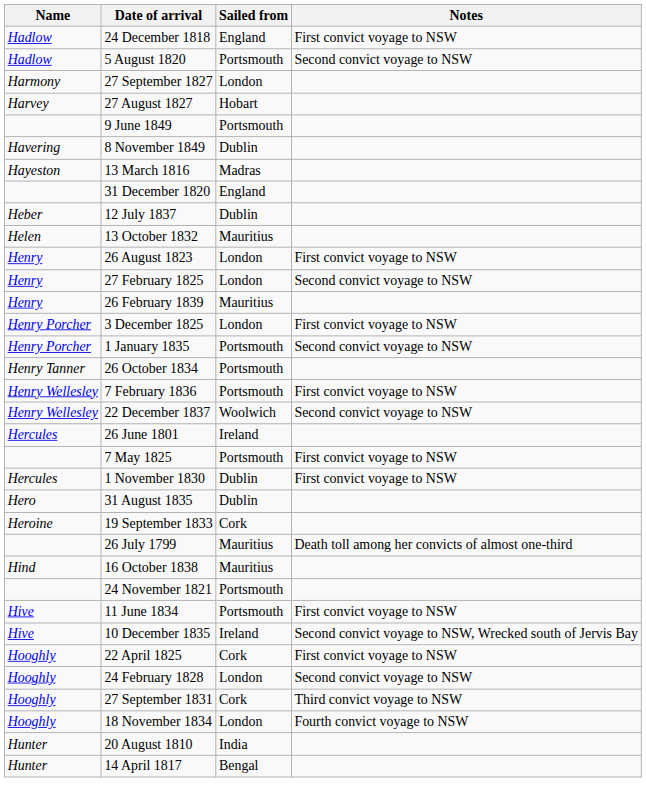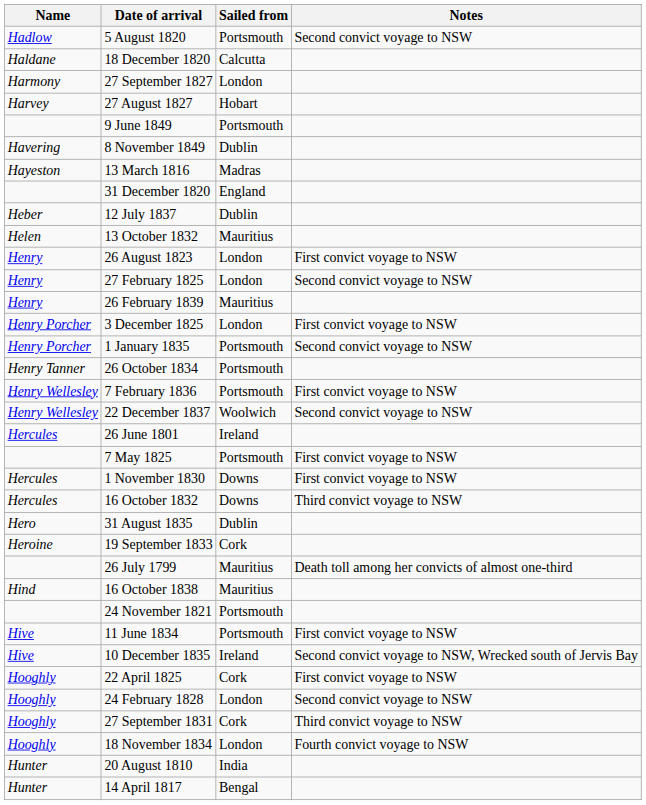 <table class="wikitable sortable" border="1">
 <tr>
 <th>Name</th>
 <th>Date of arrival</th>
 <th>Sailed from</th>
 <th>Notes</th>
 </tr>
 <tr>
 <td><a href='#'><em>Hadlow</em></a></td>
-<td>24 December 1818</td>
-<td>England</td>
-<td>First convict voyage to NSW</td>
-</tr>
-<tr>
-<td><a href='#'><em>Hadlow</em></a></td>
 <td>5 August 1820</td>
 <td>Portsmouth</td>
 <td>Second convict voyage to NSW</td>
+</tr>
+<tr>
+<td><em>Haldane</em></td>
+<td>18 December 1820</td>
+<td>Calcutta</td>
+<td></td>
 </tr>
 <tr>
 <td><em>Harmony</em></td>
 <td>27 September 1827</td>
 <td>London</td>
 <td></td>
 </tr>
 <tr>
 <td><em>Harvey</em></td>
 <td>27 August 1827</td>
 <td>Hobart</td>
 <td></td>
 </tr>
 <tr>
 <td></td>
 <td>9 June 1849</td>
 <td>Portsmouth</td>
 <td></td>
 </tr>
 <tr>
 <td><em>Havering</em></td>
 <td>8 November 1849</td>
 <td>Dublin</td>
 <td></td>
 </tr>
 <tr>
 <td><em>Hayeston</em></td>
 <td>13 March 1816</td>
 <td>Madras</td>
 </tr>
 <tr>
 <td></td>
 <td>31 December 1820</td>
 <td>England</td>
 <td></td>
 </tr>
 <tr>
 <td><em>Heber</em></td>
 <td>12 July 1837</td>
 <td>Dublin</td>
 <td></td>
 </tr>
 <tr>
 <td><em>Helen</em></td>
 <td>13 October 1832</td>
 <td>Mauritius</td>
 <td></td>
 </tr>
 <tr>
 <td><a href='#'><em>Henry</em></a></td>
 <td>26 August 1823</td>
 <td>London</td>
 <td>First convict voyage to NSW</td>
 </tr>
 <tr>
 <td><a href='#'><em>Henry</em></a></td>
 <td>27 February 1825</td>
 <td>London</td>
 <td>Second convict voyage to NSW</td>
 </tr>
 <tr>
 <td><a href='#'><em>Henry</em></a></td>
 <td>26 February 1839</td>
 <td>Mauritius</td>
 <td></td>
 </tr>
 <tr>
 <td><a href='#'><em>Henry Porcher</em></a></td>
 <td>3 December 1825</td>
 <td>London</td>
 <td>First convict voyage to NSW</td>
 </tr>
 <tr>
 <td><a href='#'><em>Henry Porcher</em></a></td>
 <td>1 January 1835</td>
 <td>Portsmouth</td>
 <td>Second convict voyage to NSW</td>
 </tr>
 <tr>
 <td><em>Henry Tanner</em></td>
 <td>26 October 1834</td>
 <td>Portsmouth</td>
 <td></td>
 </tr>
 <tr>
 <td><a href='#'><em>Henry Wellesley</em></a></td>
 <td>7 February 1836</td>
 <td>Portsmouth</td>
 <td>First convict voyage to NSW</td>
 </tr>
 <tr>
 <td><a href='#'><em>Henry Wellesley</em></a></td>
 <td>22 December 1837</td>
 <td>Woolwich</td>
 <td>Second convict voyage to NSW</td>
 </tr>
 <tr>
 <td><a href='#'><em>Hercules</em></a></td>
 <td>26 June 1801</td>
 <td>Ireland</td>
 <td></td>
 </tr>
 <tr>
 <td></td>
 <td>7 May 1825</td>
 <td>Portsmouth</td>
 <td>First convict voyage to NSW</td>
 </tr>
 <tr>
 <td><em>Hercules</em></td>
 <td>1 November 1830</td>
-<td>Dublin</td>
+<td>Downs</td>
 <td>First convict voyage to NSW</td>
+</tr>
+<tr>
+<td><em>Hercules</em></td>
+<td>16 October 1832</td>
+<td>Downs</td>
+<td>Third convict voyage to NSW</td>
 </tr>
 <tr>
 <td><em>Hero</em></td>
 <td>31 August 1835</td>
 <td>Dublin</td>
 <td></td>
 </tr>
 <tr>
 <td><em>Heroine</em></td>
 <td>19 September 1833</td>
 <td>Cork</td>
 <td></td>
 </tr>
 <tr>
 <td></td>
 <td>26 July 1799</td>
 <td>Mauritius</td>
 <td>Death toll among her convicts of almost one-third</td>
 </tr>
 <tr>
 <td><em>Hind</em></td>
 <td>16 October 1838</td>
 <td>Mauritius</td>
 <td></td>
 </tr>
 <tr>
 <td></td>
 <td>24 November 1821</td>
 <td>Portsmouth</td>
 <td></td>
 </tr>
 <tr>
 <td><a href='#'><em>Hive</em></a></td>
 <td>11 June 1834</td>
 <td>Portsmouth</td>
 <td>First convict voyage to NSW</td>
 </tr>
 <tr>
 <td><a href='#'><em>Hive</em></a></td>
 <td>10 December 1835</td>
 <td>Ireland</td>
 <td>Second convict voyage to NSW, Wrecked south of Jervis Bay</td>
 </tr>
 <tr>
 <td><a href='#'><em>Hooghly</em></a></td>
 <td>22 April 1825</td>
 <td>Cork</td>
 <td>First convict voyage to NSW</td>
 </tr>
 <tr>
 <td><a href='#'><em>Hooghly</em></a></td>
 <td>24 February 1828</td>
 <td>London</td>
 <td>Second convict voyage to NSW</td>
 </tr>
 <tr>
 <td><a href='#'><em>Hooghly</em></a></td>
 <td>27 September 1831</td>
 <td>Cork</td>
 <td>Third convict voyage to NSW</td>
 </tr>
 <tr>
 <td><a href='#'><em>Hooghly</em></a></td>
 <td>18 November 1834</td>
 <td>London</td>
 <td>Fourth convict voyage to NSW</td>
 </tr>
 <tr>
 <td><em>Hunter</em></td>
 <td>20 August 1810</td>
 <td>India</td>
 <td></td>
 </tr>
 <tr>
 <td><em>Hunter</em></td>
 <td>14 April 1817</td>
 <td>Bengal</td>
 <td></td>
 </tr>
 </table>
